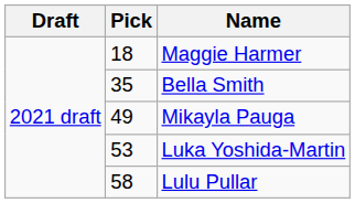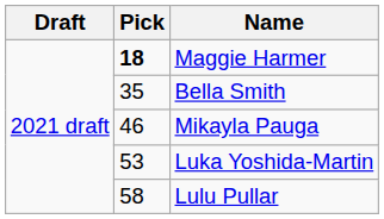 <table class="wikitable plainrowheaders">
 <tr>
 <th scope="col"><strong>Draft</strong></th>
 <th scope="col"><strong>Pick</strong></th>
 <th scope="col"><strong>Name</strong></th>
 </tr>
 <tr>
 <th rowspan= "5" style="font-weight: normal; background: #F9F9F9; text-align: left;"><a href='#'>2021 draft</a></th>
-<td>18</td>
+<td><strong>18</strong></td>
 <td><a href='#'>Maggie Harmer</a></td>
 </tr>
 <tr>
 <td>35</td>
 <td><a href='#'>Bella Smith</a></td>
 </tr>
 <tr>
-<td>49</td>
+<td>46</td>
 <td><a href='#'>Mikayla Pauga</a></td>
 </tr>
 <tr>
 <td>53</td>
 <td><a href='#'>Luka Yoshida-Martin</a></td>
 </tr>
 <tr>
 <td>58</td>
 <td><a href='#'>Lulu Pullar</a></td>
 </tr>
 </table>
